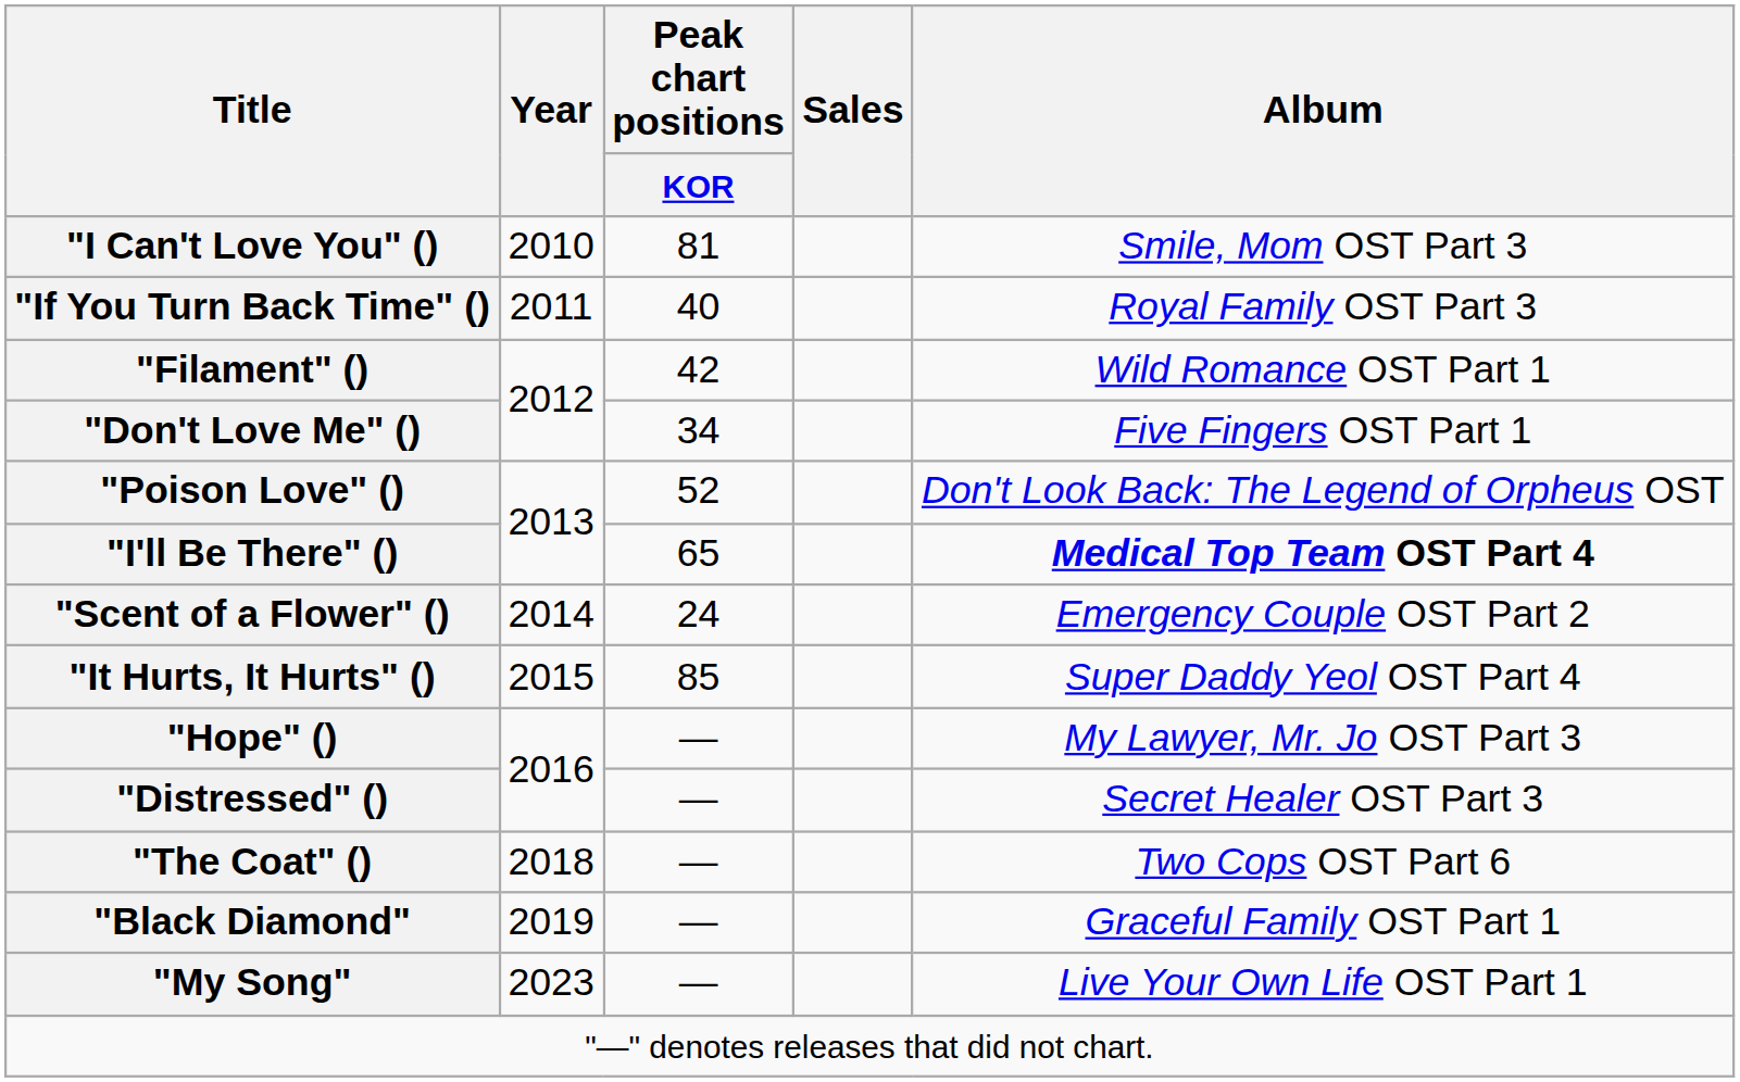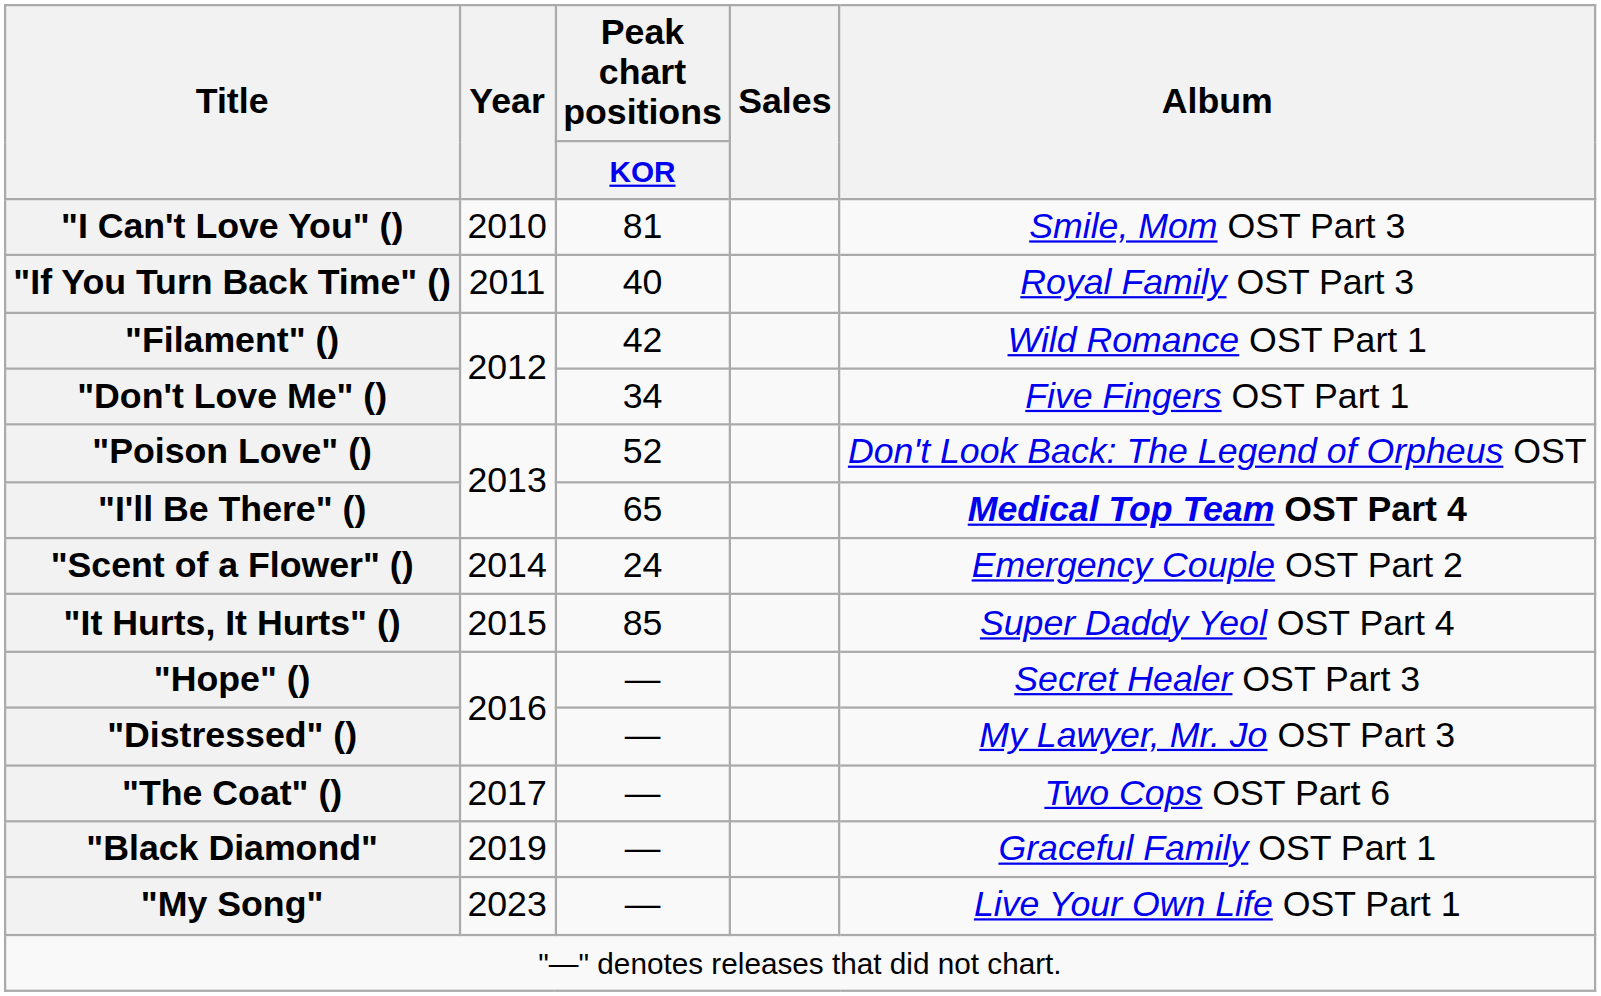 <table class="wikitable plainrowheaders" style="text-align:center;">
 <tr>
 <th scope="col" rowspan="2">Title</th>
 <th scope="col" rowspan="2">Year</th>
 <th scope="col" colspan="1">Peak chart positions</th>
 <th scope="col" rowspan="2">Sales</th>
 <th scope="col" rowspan="2">Album</th>
 </tr>
 <tr>
 <th style="width:3em;"><small><a href='#'>KOR</a></small><br></th>
 </tr>
 <tr>
 <th scope="row">"I Can't Love You" ()</th>
 <td>2010</td>
 <td>81</td>
 <td></td>
 <td><em><a href='#'>Smile, Mom</a></em> OST Part 3</td>
 </tr>
 <tr>
 <th scope="row">"If You Turn Back Time" ()</th>
 <td>2011</td>
 <td>40</td>
 <td></td>
 <td><em><a href='#'>Royal Family</a></em> OST Part 3</td>
 </tr>
 <tr>
 <th scope="row">"Filament" ()</th>
 <td rowspan="2">2012</td>
 <td>42</td>
 <td></td>
 <td><em><a href='#'>Wild Romance</a></em> OST Part 1</td>
 </tr>
 <tr>
 <th scope="row">"Don't Love Me" ()</th>
 <td>34</td>
 <td></td>
 <td><em><a href='#'>Five Fingers</a></em> OST Part 1</td>
 </tr>
 <tr>
 <th scope="row">"Poison Love" ()</th>
 <td rowspan="2">2013</td>
 <td>52</td>
 <td></td>
 <td><em><a href='#'>Don't Look Back: The Legend of Orpheus</a></em> OST</td>
 </tr>
 <tr>
 <th scope="row">"I'll Be There" ()</th>
 <td>65</td>
 <td></td>
 <td><strong><em><a href='#'>Medical Top Team</a></em> OST Part 4</strong></td>
 </tr>
 <tr>
 <th scope="row">"Scent of a Flower" ()</th>
 <td>2014</td>
 <td>24</td>
 <td></td>
 <td><em><a href='#'>Emergency Couple</a></em> OST Part 2</td>
 </tr>
 <tr>
 <th scope="row">"It Hurts, It Hurts" ()</th>
 <td>2015</td>
 <td>85</td>
 <td></td>
 <td><em><a href='#'>Super Daddy Yeol</a></em> OST Part 4</td>
 </tr>
 <tr>
 <th scope="row">"Hope" ()</th>
 <td rowspan="2">2016</td>
 <td>—</td>
 <td></td>
-<td><em><a href='#'>My Lawyer, Mr. Jo</a></em> OST Part 3</td>
+<td><em><a href='#'>Secret Healer</a></em> OST Part 3</td>
 </tr>
 <tr>
 <th scope="row">"Distressed" ()</th>
 <td>—</td>
 <td></td>
-<td><em><a href='#'>Secret Healer</a></em> OST Part 3</td>
+<td><em><a href='#'>My Lawyer, Mr. Jo</a></em> OST Part 3</td>
 </tr>
 <tr>
 <th scope="row">"The Coat" ()</th>
-<td>2018</td>
+<td>2017</td>
 <td>—</td>
 <td></td>
 <td><em><a href='#'>Two Cops</a></em> OST Part 6</td>
 </tr>
 <tr>
 <th scope="row">"Black Diamond"</th>
 <td>2019</td>
 <td>—</td>
 <td></td>
 <td><em><a href='#'>Graceful Family</a></em> OST Part 1</td>
 </tr>
 <tr>
 <th scope="row">"My Song"</th>
 <td>2023</td>
 <td>—</td>
 <td></td>
 <td><em><a href='#'>Live Your Own Life</a></em> OST Part 1</td>
 </tr>
 <tr>
 <td colspan="5" align="center"><small>"—" denotes releases that did not chart.</small></td>
 </tr>
 </table>
